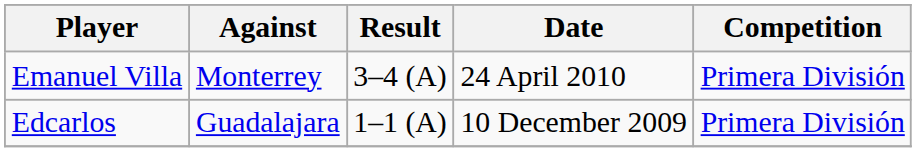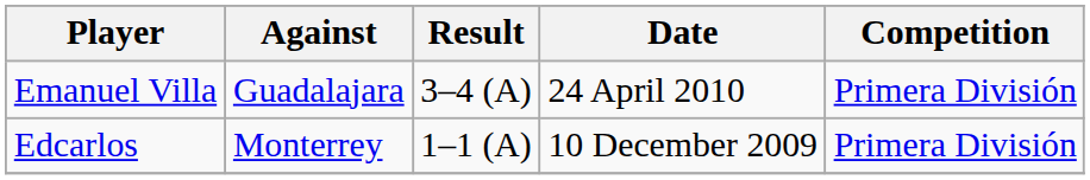 <table class="wikitable">
 <tr>
 <th>Player</th>
 <th>Against</th>
 <th>Result</th>
 <th>Date</th>
 <th>Competition</th>
 </tr>
 <tr>
 <td> <a href='#'>Emanuel Villa</a></td>
-<td><a href='#'>Monterrey</a></td>
+<td><a href='#'>Guadalajara</a></td>
 <td>3–4 (A)</td>
 <td>24 April 2010</td>
 <td><a href='#'>Primera División</a></td>
 </tr>
 <tr>
 <td> <a href='#'>Edcarlos</a></td>
-<td><a href='#'>Guadalajara</a></td>
+<td><a href='#'>Monterrey</a></td>
 <td>1–1 (A)</td>
 <td>10 December 2009</td>
 <td><a href='#'>Primera División</a></td>
 </tr>
 <tr>
 </tr>
 </table>
